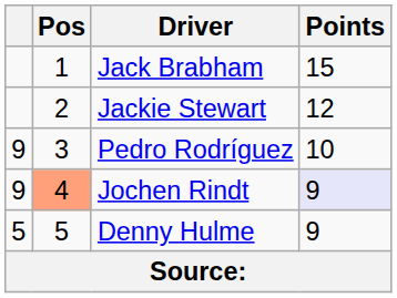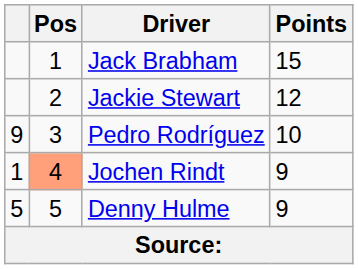 <table class="wikitable" style="font-size: 95%;">
 <tr>
 <th></th>
 <th>Pos</th>
 <th>Driver</th>
 <th>Points</th>
 </tr>
 <tr>
 <td align="left"></td>
 <td align="center">1</td>
 <td> <a href='#'>Jack Brabham</a></td>
 <td align="left">15</td>
 </tr>
 <tr>
 <td align="left"></td>
 <td align="center">2</td>
 <td> <a href='#'>Jackie Stewart</a></td>
 <td align="left">12</td>
 </tr>
 <tr>
 <td align="left"> 9</td>
 <td align="center">3</td>
 <td> <a href='#'>Pedro Rodríguez</a></td>
 <td align="left">10</td>
 </tr>
 <tr>
-<td align="left"> 9</td>
+<td align="left"> 1</td>
 <td align="center" style="background: lightsalmon;">4</td>
 <td> <a href='#'>Jochen Rindt</a></td>
-<td align="left" style="background: lavender;">9</td>
+<td align="left">9</td>
 </tr>
 <tr>
 <td align="left"> 5</td>
 <td align="center">5</td>
 <td> <a href='#'>Denny Hulme</a></td>
 <td align="left">9</td>
 </tr>
 <tr>
 <th colspan=4>Source: </th>
 </tr>
 </table>
